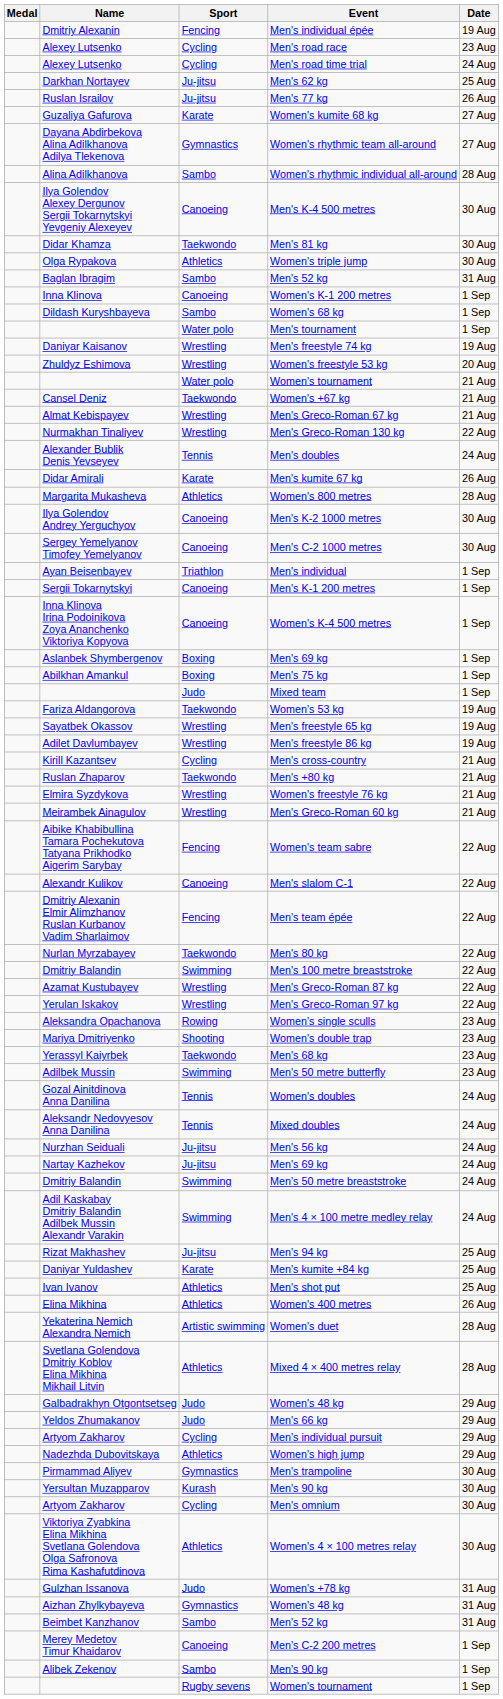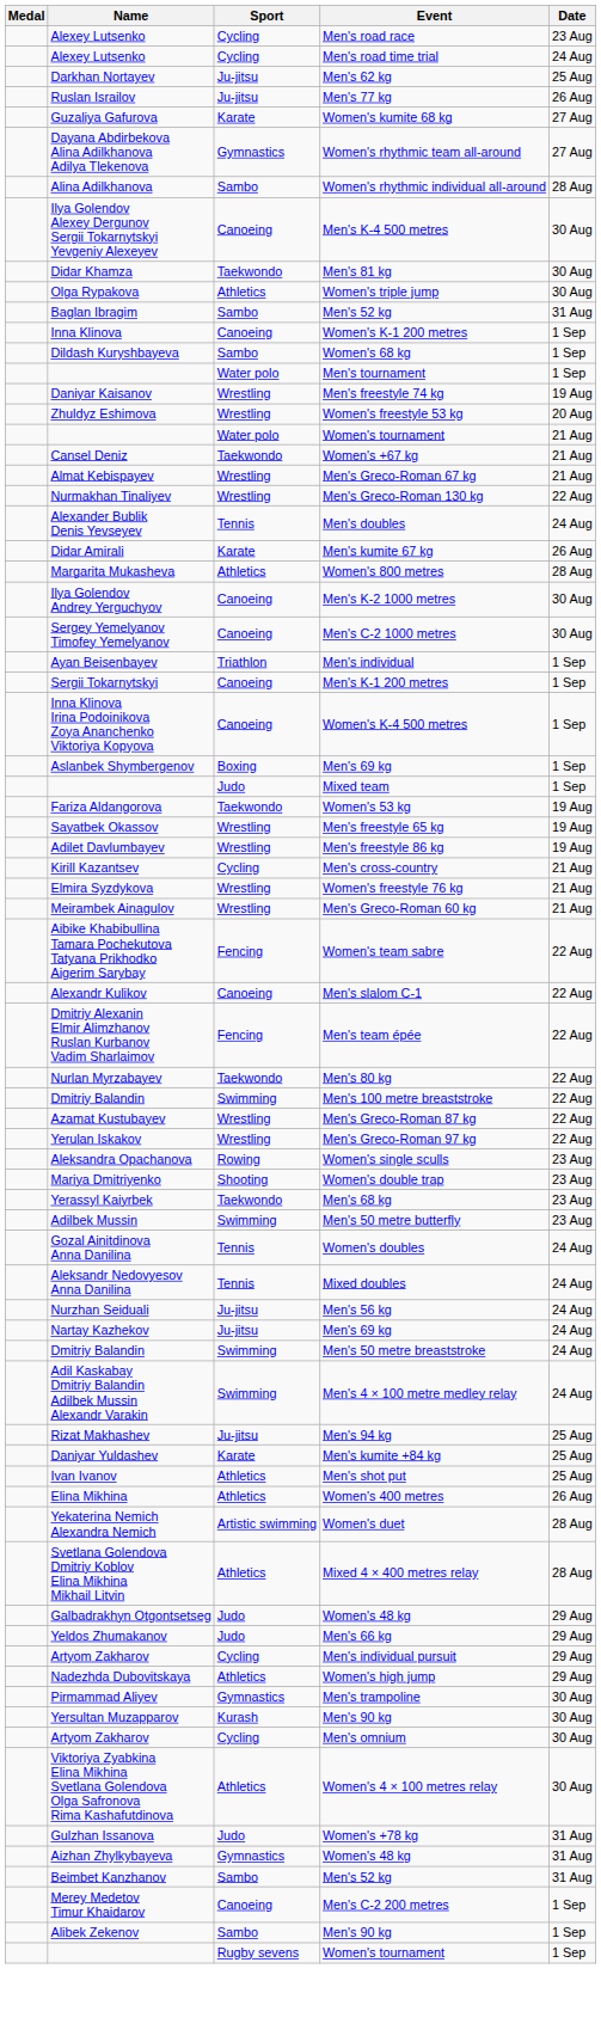 <table class="wikitable sortable"  style="font-size:95%">
 <tr>
 <th>Medal</th>
 <th>Name</th>
 <th>Sport</th>
 <th>Event</th>
 <th>Date</th>
-</tr>
-<tr>
-<td></td>
-<td><a href='#'>Dmitriy Alexanin</a></td>
-<td><a href='#'>Fencing</a></td>
-<td><a href='#'>Men's individual épée</a></td>
-<td>19 Aug</td>
 </tr>
 <tr>
 <td></td>
 <td><a href='#'>Alexey Lutsenko</a></td>
 <td><a href='#'>Cycling</a></td>
 <td><a href='#'>Men's road race</a></td>
 <td>23 Aug</td>
 </tr>
 <tr>
 <td></td>
 <td><a href='#'>Alexey Lutsenko</a></td>
 <td><a href='#'>Cycling</a></td>
 <td><a href='#'>Men's road time trial</a></td>
 <td>24 Aug</td>
 </tr>
 <tr>
 <td></td>
 <td><a href='#'>Darkhan Nortayev</a></td>
 <td><a href='#'>Ju-jitsu</a></td>
 <td><a href='#'>Men's 62 kg</a></td>
 <td>25 Aug</td>
 </tr>
 <tr>
 <td></td>
 <td><a href='#'>Ruslan Israilov</a></td>
 <td><a href='#'>Ju-jitsu</a></td>
 <td><a href='#'>Men's 77 kg</a></td>
 <td>26 Aug</td>
 </tr>
 <tr>
 <td></td>
 <td><a href='#'>Guzaliya Gafurova</a></td>
 <td><a href='#'>Karate</a></td>
 <td><a href='#'>Women's kumite 68 kg</a></td>
 <td>27 Aug</td>
 </tr>
 <tr>
 <td></td>
 <td><a href='#'>Dayana Abdirbekova</a><br><a href='#'>Alina Adilkhanova</a><br><a href='#'>Adilya Tlekenova</a></td>
 <td><a href='#'>Gymnastics</a></td>
 <td><a href='#'>Women's rhythmic team all-around</a></td>
 <td>27 Aug</td>
 </tr>
 <tr>
 <td></td>
 <td><a href='#'>Alina Adilkhanova</a></td>
 <td><a href='#'>Sambo</a></td>
 <td><a href='#'>Women's rhythmic individual all-around</a></td>
 <td>28 Aug</td>
 </tr>
 <tr>
 <td></td>
 <td><a href='#'>Ilya Golendov</a><br><a href='#'>Alexey Dergunov</a><br><a href='#'>Sergii Tokarnytskyi</a><br><a href='#'>Yevgeniy Alexeyev</a></td>
 <td><a href='#'>Canoeing</a></td>
 <td><a href='#'>Men's K-4 500 metres</a></td>
 <td>30 Aug</td>
 </tr>
 <tr>
 <td></td>
 <td><a href='#'>Didar Khamza</a></td>
 <td><a href='#'>Taekwondo</a></td>
 <td><a href='#'>Men's 81 kg</a></td>
 <td>30 Aug</td>
 </tr>
 <tr>
 <td></td>
 <td><a href='#'>Olga Rypakova</a></td>
 <td><a href='#'>Athletics</a></td>
 <td><a href='#'>Women's triple jump</a></td>
 <td>30 Aug</td>
 </tr>
 <tr>
 <td></td>
 <td><a href='#'>Baglan Ibragim</a></td>
 <td><a href='#'>Sambo</a></td>
 <td><a href='#'>Men's 52 kg</a></td>
 <td>31 Aug</td>
 </tr>
 <tr>
 <td></td>
 <td><a href='#'>Inna Klinova</a></td>
 <td><a href='#'>Canoeing</a></td>
 <td><a href='#'>Women's K-1 200 metres</a></td>
 <td>1 Sep</td>
 </tr>
 <tr>
 <td></td>
 <td><a href='#'>Dildash Kuryshbayeva</a></td>
 <td><a href='#'>Sambo</a></td>
 <td><a href='#'>Women's 68 kg</a></td>
 <td>1 Sep</td>
 </tr>
 <tr>
 <td></td>
 <td></td>
 <td><a href='#'>Water polo</a></td>
 <td><a href='#'>Men's tournament</a></td>
 <td>1 Sep</td>
 </tr>
 <tr>
 <td></td>
 <td><a href='#'>Daniyar Kaisanov</a></td>
 <td><a href='#'>Wrestling</a></td>
 <td><a href='#'>Men's freestyle 74 kg</a></td>
 <td>19 Aug</td>
 </tr>
 <tr>
 <td></td>
 <td><a href='#'>Zhuldyz Eshimova</a></td>
 <td><a href='#'>Wrestling</a></td>
 <td><a href='#'>Women's freestyle 53 kg</a></td>
 <td>20 Aug</td>
 </tr>
 <tr>
 <td></td>
 <td></td>
 <td><a href='#'>Water polo</a></td>
 <td><a href='#'>Women's tournament</a></td>
 <td>21 Aug</td>
 </tr>
 <tr>
 <td></td>
 <td><a href='#'>Cansel Deniz</a></td>
 <td><a href='#'>Taekwondo</a></td>
 <td><a href='#'>Women's +67 kg</a></td>
 <td>21 Aug</td>
 </tr>
 <tr>
 <td></td>
 <td><a href='#'>Almat Kebispayev</a></td>
 <td><a href='#'>Wrestling</a></td>
 <td><a href='#'>Men's Greco-Roman 67 kg</a></td>
 <td>21 Aug</td>
 </tr>
 <tr>
 <td></td>
 <td><a href='#'>Nurmakhan Tinaliyev</a></td>
 <td><a href='#'>Wrestling</a></td>
 <td><a href='#'>Men's Greco-Roman 130 kg</a></td>
 <td>22 Aug</td>
 </tr>
 <tr>
 <td></td>
 <td><a href='#'>Alexander Bublik</a><br><a href='#'>Denis Yevseyev</a></td>
 <td><a href='#'>Tennis</a></td>
 <td><a href='#'>Men's doubles</a></td>
 <td>24 Aug</td>
 </tr>
 <tr>
 <td></td>
 <td><a href='#'>Didar Amirali</a></td>
 <td><a href='#'>Karate</a></td>
 <td><a href='#'>Men's kumite 67 kg</a></td>
 <td>26 Aug</td>
 </tr>
 <tr>
 <td></td>
 <td><a href='#'>Margarita Mukasheva</a></td>
 <td><a href='#'>Athletics</a></td>
 <td><a href='#'>Women's 800 metres</a></td>
 <td>28 Aug</td>
 </tr>
 <tr>
 <td></td>
 <td><a href='#'>Ilya Golendov</a><br><a href='#'>Andrey Yerguchyov</a></td>
 <td><a href='#'>Canoeing</a></td>
 <td><a href='#'>Men's K-2 1000 metres</a></td>
 <td>30 Aug</td>
 </tr>
 <tr>
 <td></td>
 <td><a href='#'>Sergey Yemelyanov</a><br><a href='#'>Timofey Yemelyanov</a></td>
 <td><a href='#'>Canoeing</a></td>
 <td><a href='#'>Men's C-2 1000 metres</a></td>
 <td>30 Aug</td>
 </tr>
 <tr>
 <td></td>
 <td><a href='#'>Ayan Beisenbayev</a></td>
 <td><a href='#'>Triathlon</a></td>
 <td><a href='#'>Men's individual</a></td>
 <td>1 Sep</td>
 </tr>
 <tr>
 <td></td>
 <td><a href='#'>Sergii Tokarnytskyi</a></td>
 <td><a href='#'>Canoeing</a></td>
 <td><a href='#'>Men's K-1 200 metres</a></td>
 <td>1 Sep</td>
 </tr>
 <tr>
 <td></td>
 <td><a href='#'>Inna Klinova</a><br><a href='#'>Irina Podoinikova</a><br><a href='#'>Zoya Ananchenko</a><br><a href='#'>Viktoriya Kopyova</a></td>
 <td><a href='#'>Canoeing</a></td>
 <td><a href='#'>Women's K-4 500 metres</a></td>
 <td>1 Sep</td>
 </tr>
 <tr>
 <td></td>
 <td><a href='#'>Aslanbek Shymbergenov</a></td>
 <td><a href='#'>Boxing</a></td>
 <td><a href='#'>Men's 69 kg</a></td>
 <td>1 Sep</td>
 </tr>
 <tr>
 <td></td>
-<td><a href='#'>Abilkhan Amankul</a></td>
-<td><a href='#'>Boxing</a></td>
-<td><a href='#'>Men's 75 kg</a></td>
-<td>1 Sep</td>
-</tr>
-<tr>
-<td></td>
 <td></td>
 <td><a href='#'>Judo</a></td>
 <td><a href='#'>Mixed team</a></td>
 <td>1 Sep</td>
 </tr>
 <tr>
 <td></td>
 <td><a href='#'>Fariza Aldangorova</a></td>
 <td><a href='#'>Taekwondo</a></td>
 <td><a href='#'>Women's 53 kg</a></td>
 <td>19 Aug</td>
 </tr>
 <tr>
 <td></td>
 <td><a href='#'>Sayatbek Okassov</a></td>
 <td><a href='#'>Wrestling</a></td>
 <td><a href='#'>Men's freestyle 65 kg</a></td>
 <td>19 Aug</td>
 </tr>
 <tr>
 <td></td>
 <td><a href='#'>Adilet Davlumbayev</a></td>
 <td><a href='#'>Wrestling</a></td>
 <td><a href='#'>Men's freestyle 86 kg</a></td>
 <td>19 Aug</td>
 </tr>
 <tr>
 <td></td>
 <td><a href='#'>Kirill Kazantsev</a></td>
 <td><a href='#'>Cycling</a></td>
 <td><a href='#'>Men's cross-country</a></td>
-<td>21 Aug</td>
-</tr>
-<tr>
-<td></td>
-<td><a href='#'>Ruslan Zhaparov</a></td>
-<td><a href='#'>Taekwondo</a></td>
-<td><a href='#'>Men's +80 kg</a></td>
 <td>21 Aug</td>
 </tr>
 <tr>
 <td></td>
 <td><a href='#'>Elmira Syzdykova</a></td>
 <td><a href='#'>Wrestling</a></td>
 <td><a href='#'>Women's freestyle 76 kg</a></td>
 <td>21 Aug</td>
 </tr>
 <tr>
 <td></td>
 <td><a href='#'>Meirambek Ainagulov</a></td>
 <td><a href='#'>Wrestling</a></td>
 <td><a href='#'>Men's Greco-Roman 60 kg</a></td>
 <td>21 Aug</td>
 </tr>
 <tr>
 <td></td>
 <td><a href='#'>Aibike Khabibullina</a><br><a href='#'>Tamara Pochekutova</a><br><a href='#'>Tatyana Prikhodko</a><br><a href='#'>Aigerim Sarybay</a></td>
 <td><a href='#'>Fencing</a></td>
 <td><a href='#'>Women's team sabre</a></td>
 <td>22 Aug</td>
 </tr>
 <tr>
 <td></td>
 <td><a href='#'>Alexandr Kulikov</a></td>
 <td><a href='#'>Canoeing</a></td>
 <td><a href='#'>Men's slalom C-1</a></td>
 <td>22 Aug</td>
 </tr>
 <tr>
 <td></td>
 <td><a href='#'>Dmitriy Alexanin</a><br><a href='#'>Elmir Alimzhanov</a><br><a href='#'>Ruslan Kurbanov</a><br><a href='#'>Vadim Sharlaimov</a></td>
 <td><a href='#'>Fencing</a></td>
 <td><a href='#'>Men's team épée</a></td>
 <td>22 Aug</td>
 </tr>
 <tr>
 <td></td>
 <td><a href='#'>Nurlan Myrzabayev</a></td>
 <td><a href='#'>Taekwondo</a></td>
 <td><a href='#'>Men's 80 kg</a></td>
 <td>22 Aug</td>
 </tr>
 <tr>
 <td></td>
 <td><a href='#'>Dmitriy Balandin</a></td>
 <td><a href='#'>Swimming</a></td>
 <td><a href='#'>Men's 100 metre breaststroke</a></td>
 <td>22 Aug</td>
 </tr>
 <tr>
 <td></td>
 <td><a href='#'>Azamat Kustubayev</a></td>
 <td><a href='#'>Wrestling</a></td>
 <td><a href='#'>Men's Greco-Roman 87 kg</a></td>
 <td>22 Aug</td>
 </tr>
 <tr>
 <td></td>
 <td><a href='#'>Yerulan Iskakov</a></td>
 <td><a href='#'>Wrestling</a></td>
 <td><a href='#'>Men's Greco-Roman 97 kg</a></td>
 <td>22 Aug</td>
 </tr>
 <tr>
 <td></td>
 <td><a href='#'>Aleksandra Opachanova</a></td>
 <td><a href='#'>Rowing</a></td>
 <td><a href='#'>Women's single sculls</a></td>
 <td>23 Aug</td>
 </tr>
 <tr>
 <td></td>
 <td><a href='#'>Mariya Dmitriyenko</a></td>
 <td><a href='#'>Shooting</a></td>
 <td><a href='#'>Women's double trap</a></td>
 <td>23 Aug</td>
 </tr>
 <tr>
 <td></td>
 <td><a href='#'>Yerassyl Kaiyrbek</a></td>
 <td><a href='#'>Taekwondo</a></td>
 <td><a href='#'>Men's 68 kg</a></td>
 <td>23 Aug</td>
 </tr>
 <tr>
 <td></td>
 <td><a href='#'>Adilbek Mussin</a></td>
 <td><a href='#'>Swimming</a></td>
 <td><a href='#'>Men's 50 metre butterfly</a></td>
 <td>23 Aug</td>
 </tr>
 <tr>
 <td></td>
 <td><a href='#'>Gozal Ainitdinova</a><br><a href='#'>Anna Danilina</a></td>
 <td><a href='#'>Tennis</a></td>
 <td><a href='#'>Women's doubles</a></td>
 <td>24 Aug</td>
 </tr>
 <tr>
 <td></td>
 <td><a href='#'>Aleksandr Nedovyesov</a><br><a href='#'>Anna Danilina</a></td>
 <td><a href='#'>Tennis</a></td>
 <td><a href='#'>Mixed doubles</a></td>
 <td>24 Aug</td>
 </tr>
 <tr>
 <td></td>
 <td><a href='#'>Nurzhan Seiduali</a></td>
 <td><a href='#'>Ju-jitsu</a></td>
 <td><a href='#'>Men's 56 kg</a></td>
 <td>24 Aug</td>
 </tr>
 <tr>
 <td></td>
 <td><a href='#'>Nartay Kazhekov</a></td>
 <td><a href='#'>Ju-jitsu</a></td>
 <td><a href='#'>Men's 69 kg</a></td>
 <td>24 Aug</td>
 </tr>
 <tr>
 <td></td>
 <td><a href='#'>Dmitriy Balandin</a></td>
 <td><a href='#'>Swimming</a></td>
 <td><a href='#'>Men's 50 metre breaststroke</a></td>
 <td>24 Aug</td>
 </tr>
 <tr>
 <td></td>
 <td><a href='#'>Adil Kaskabay</a><br><a href='#'>Dmitriy Balandin</a><br><a href='#'>Adilbek Mussin</a><br><a href='#'>Alexandr Varakin</a></td>
 <td><a href='#'>Swimming</a></td>
 <td><a href='#'>Men's 4 × 100 metre medley relay</a></td>
 <td>24 Aug</td>
 </tr>
 <tr>
 <td></td>
 <td><a href='#'>Rizat Makhashev</a></td>
 <td><a href='#'>Ju-jitsu</a></td>
 <td><a href='#'>Men's 94 kg</a></td>
 <td>25 Aug</td>
 </tr>
 <tr>
 <td></td>
 <td><a href='#'>Daniyar Yuldashev</a></td>
 <td><a href='#'>Karate</a></td>
 <td><a href='#'>Men's kumite +84 kg</a></td>
 <td>25 Aug</td>
 </tr>
 <tr>
 <td></td>
 <td><a href='#'>Ivan Ivanov</a></td>
 <td><a href='#'>Athletics</a></td>
 <td><a href='#'>Men's shot put</a></td>
 <td>25 Aug</td>
 </tr>
 <tr>
 <td></td>
 <td><a href='#'>Elina Mikhina</a></td>
 <td><a href='#'>Athletics</a></td>
 <td><a href='#'>Women's 400 metres</a></td>
 <td>26 Aug</td>
 </tr>
 <tr>
 <td></td>
 <td><a href='#'>Yekaterina Nemich</a><br><a href='#'>Alexandra Nemich</a></td>
 <td><a href='#'>Artistic swimming</a></td>
 <td><a href='#'>Women's duet</a></td>
 <td>28 Aug</td>
 </tr>
 <tr>
 <td></td>
 <td><a href='#'>Svetlana Golendova</a><br><a href='#'>Dmitriy Koblov</a><br><a href='#'>Elina Mikhina</a><br><a href='#'>Mikhail Litvin</a></td>
 <td><a href='#'>Athletics</a></td>
 <td><a href='#'>Mixed 4 × 400 metres relay</a></td>
 <td>28 Aug</td>
 </tr>
 <tr>
 <td></td>
 <td><a href='#'>Galbadrakhyn Otgontsetseg</a></td>
 <td><a href='#'>Judo</a></td>
 <td><a href='#'>Women's 48 kg</a></td>
 <td>29 Aug</td>
 </tr>
 <tr>
 <td></td>
 <td><a href='#'>Yeldos Zhumakanov</a></td>
 <td><a href='#'>Judo</a></td>
 <td><a href='#'>Men's 66 kg</a></td>
 <td>29 Aug</td>
 </tr>
 <tr>
 <td></td>
 <td><a href='#'>Artyom Zakharov</a></td>
 <td><a href='#'>Cycling</a></td>
 <td><a href='#'>Men's individual pursuit</a></td>
 <td>29 Aug</td>
 </tr>
 <tr>
 <td></td>
 <td><a href='#'>Nadezhda Dubovitskaya</a></td>
 <td><a href='#'>Athletics</a></td>
 <td><a href='#'>Women's high jump</a></td>
 <td>29 Aug</td>
 </tr>
 <tr>
 <td></td>
 <td><a href='#'>Pirmammad Aliyev</a></td>
 <td><a href='#'>Gymnastics</a></td>
 <td><a href='#'>Men's trampoline</a></td>
 <td>30 Aug</td>
 </tr>
 <tr>
 <td></td>
 <td><a href='#'>Yersultan Muzapparov</a></td>
 <td><a href='#'>Kurash</a></td>
 <td><a href='#'>Men's 90 kg</a></td>
 <td>30 Aug</td>
 </tr>
 <tr>
 <td></td>
 <td><a href='#'>Artyom Zakharov</a></td>
 <td><a href='#'>Cycling</a></td>
 <td><a href='#'>Men's omnium</a></td>
 <td>30 Aug</td>
 </tr>
 <tr>
 <td></td>
 <td><a href='#'>Viktoriya Zyabkina</a><br><a href='#'>Elina Mikhina</a><br><a href='#'>Svetlana Golendova</a><br><a href='#'>Olga Safronova</a><br><a href='#'>Rima Kashafutdinova</a></td>
 <td><a href='#'>Athletics</a></td>
 <td><a href='#'>Women's 4 × 100 metres relay</a></td>
 <td>30 Aug</td>
 </tr>
 <tr>
 <td></td>
 <td><a href='#'>Gulzhan Issanova</a></td>
 <td><a href='#'>Judo</a></td>
 <td><a href='#'>Women's +78 kg</a></td>
 <td>31 Aug</td>
 </tr>
 <tr>
 <td></td>
 <td><a href='#'>Aizhan Zhylkybayeva</a></td>
 <td><a href='#'>Gymnastics</a></td>
 <td><a href='#'>Women's 48 kg</a></td>
 <td>31 Aug</td>
 </tr>
 <tr>
 <td></td>
 <td><a href='#'>Beimbet Kanzhanov</a></td>
 <td><a href='#'>Sambo</a></td>
 <td><a href='#'>Men's 52 kg</a></td>
 <td>31 Aug</td>
 </tr>
 <tr>
 <td></td>
 <td><a href='#'>Merey Medetov</a><br><a href='#'>Timur Khaidarov</a></td>
 <td><a href='#'>Canoeing</a></td>
 <td><a href='#'>Men's C-2 200 metres</a></td>
 <td>1 Sep</td>
 </tr>
 <tr>
 <td></td>
 <td><a href='#'>Alibek Zekenov</a></td>
 <td><a href='#'>Sambo</a></td>
 <td><a href='#'>Men's 90 kg</a></td>
 <td>1 Sep</td>
 </tr>
 <tr>
 <td></td>
 <td></td>
 <td><a href='#'>Rugby sevens</a></td>
 <td><a href='#'>Women's tournament</a></td>
 <td>1 Sep</td>
 </tr>
 </table>
